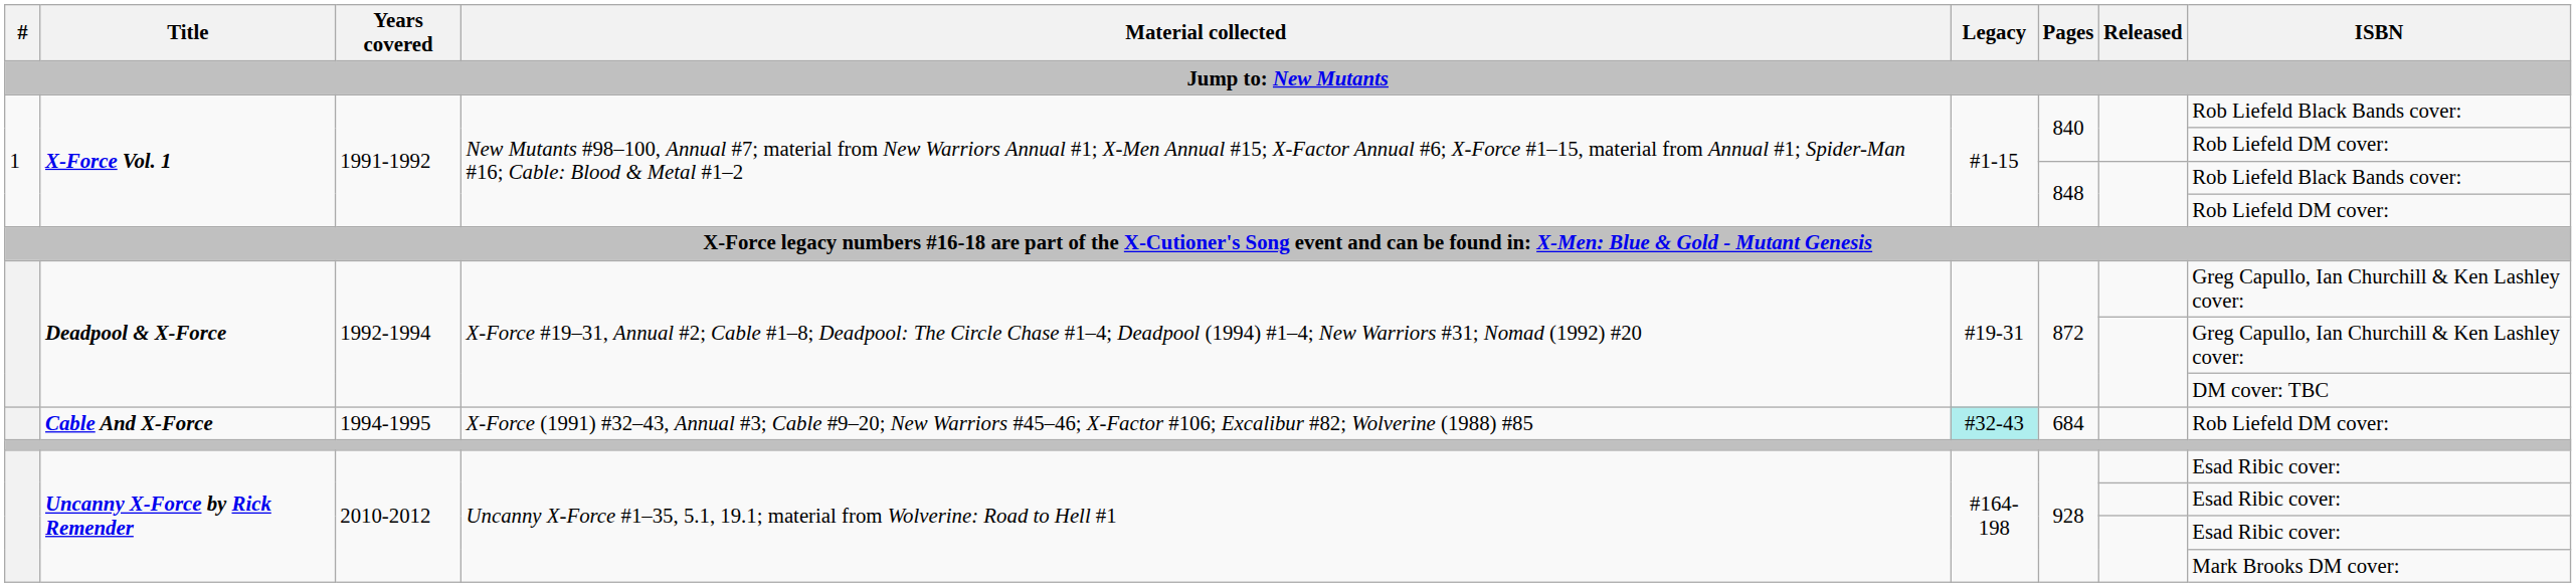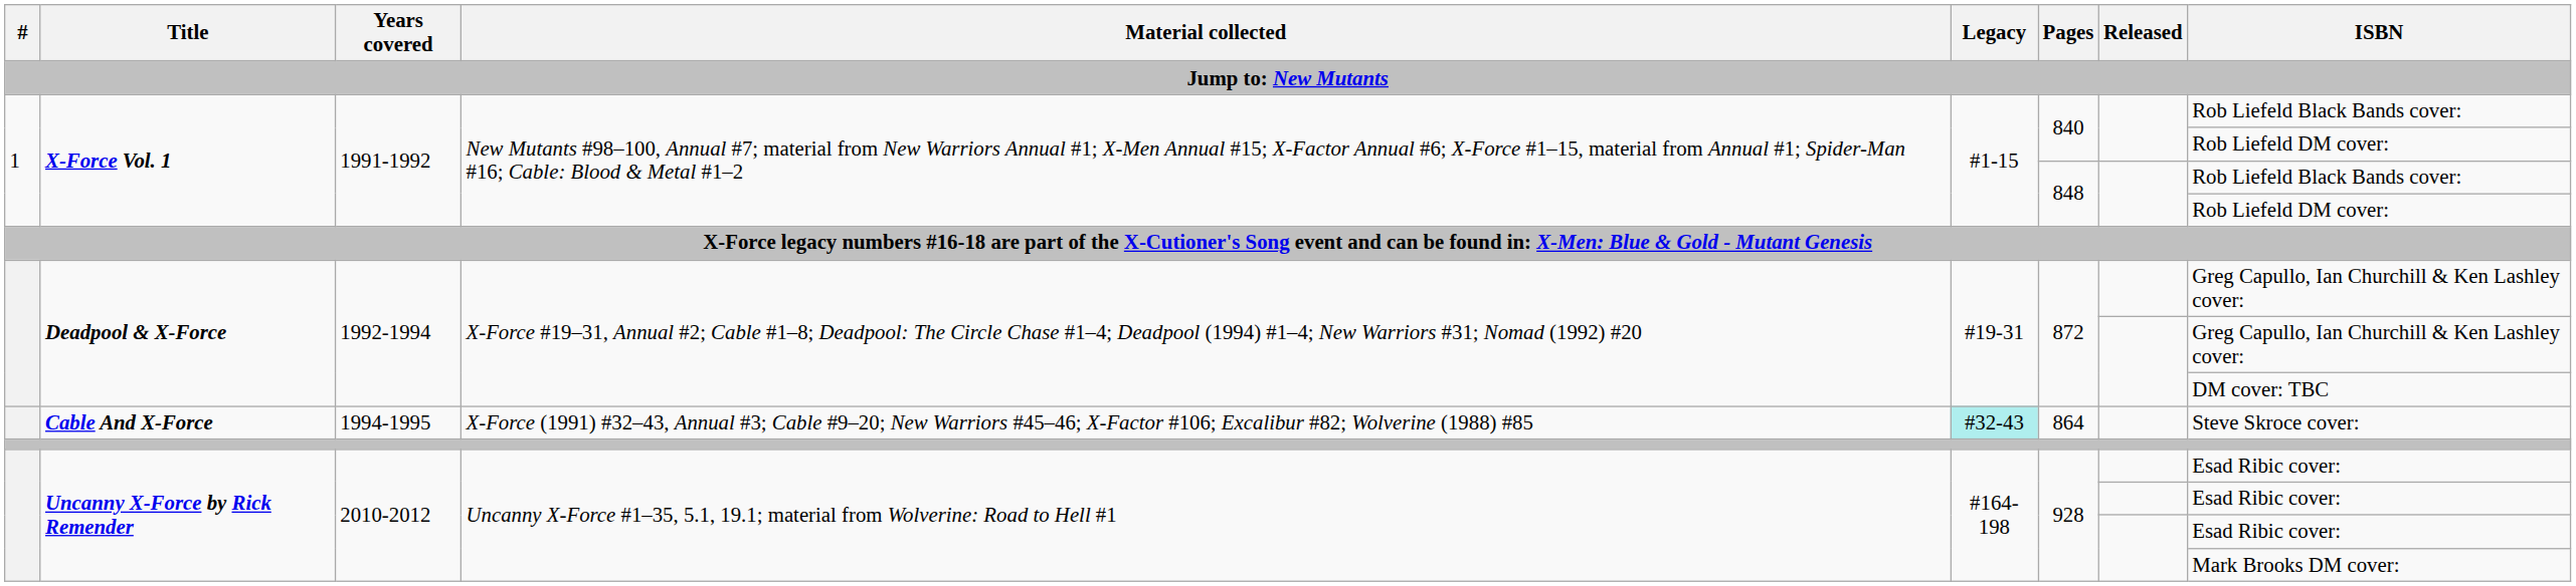 <table class="wikitable sortable" width="99%">
 <tr>
 <th class="unsortable" width="20px">#</th>
 <th>Title</th>
 <th>Years covered</th>
 <th class="unsortable">Material collected</th>
 <th>Legacy</th>
 <th>Pages</th>
 <th>Released</th>
 <th class="unsortable">ISBN</th>
 </tr>
 <tr>
 <th colspan=8 style="background-color: silver;">Jump to: <a href='#'><em>New Mutants</em></a></th>
 </tr>
 <tr>
 <td rowspan=4>1</td>
 <td rowspan=4><strong><em><a href='#'>X-Force</a> Vol. 1</em></strong></td>
 <td rowspan=4>1991-1992</td>
 <td rowspan=4><em>New Mutants</em> #98–100, <em>Annual</em> #7; material from <em>New Warriors Annual</em> #1; <em>X-Men Annual</em> #15; <em>X-Factor Annual</em> #6; <em>X-Force</em> #1–15, material from <em>Annual</em> #1; <em>Spider-Man</em> #16; <em>Cable: Blood & Metal</em> #1–2</td>
 <td rowspan=4 style="text-align: center;">#1-15</td>
 <td rowspan=2 style="text-align: center;">840</td>
 <td rowspan=2></td>
 <td>Rob Liefeld Black Bands cover: </td>
 </tr>
 <tr>
 <td>Rob Liefeld DM cover: </td>
 </tr>
 <tr>
 <td rowspan=2 style="text-align: center;">848</td>
 <td rowspan=2></td>
 <td>Rob Liefeld Black Bands cover: </td>
 </tr>
 <tr>
 <td>Rob Liefeld DM cover: </td>
 </tr>
 <tr>
 <th colspan=8 style="background-color: silver;">X-Force legacy numbers #16-18 are part of the <a href='#'>X-Cutioner's Song</a> event and can be found in: <em><a href='#'>X-Men: Blue & Gold - Mutant Genesis</a></em></th>
 </tr>
 <tr>
 <th style="background-color: light grey;" rowspan=3></th>
 <td rowspan=3><strong><em>Deadpool & X-Force</em></strong></td>
 <td rowspan=3>1992-1994</td>
 <td rowspan=3><em>X-Force</em> #19–31, <em>Annual</em> #2; <em>Cable</em> #1–8; <em>Deadpool: The Circle Chase</em> #1–4; <em>Deadpool</em> (1994) #1–4; <em>New Warriors</em> #31; <em>Nomad</em> (1992) #20</td>
 <td rowspan=3 style="text-align: center;">#19-31</td>
 <td rowspan=3 style="text-align: center;">872</td>
 <td></td>
 <td>Greg Capullo, Ian Churchill & Ken Lashley cover: </td>
 </tr>
 <tr>
 <td rowspan=2></td>
 <td>Greg Capullo, Ian Churchill & Ken Lashley cover: </td>
 </tr>
 <tr>
 <td>DM cover: TBC</td>
 </tr>
 <tr>
 <th style="background-color: light grey;"></th>
 <td><strong><em><a href='#'>Cable</a> And X-Force</em></strong></td>
 <td>1994-1995</td>
 <td><em>X-Force</em> (1991) #32–43, <em>Annual</em> #3; <em>Cable</em> #9–20; <em>New Warriors</em> #45–46; <em>X-Factor</em> #106; <em>Excalibur</em> #82; <em>Wolverine</em> (1988) #85</td>
 <td style="background: paleturquoise; text-align: center;">#32-43</td>
-<td style="text-align: center;">684</td>
+<td style="text-align: center;">864</td>
 <td></td>
-<td>Rob Liefeld DM cover: </td>
+<td>Steve Skroce cover: </td>
 </tr>
 <tr>
 <th colspan=8 style="background-color: silver;"></th>
 </tr>
 <tr>
 <th rowspan=4 style="background-color: light grey;"></th>
 <td rowspan=4><strong><em><a href='#'>Uncanny X-Force</a> by <a href='#'>Rick Remender</a></em></strong></td>
 <td rowspan=4>2010-2012</td>
 <td rowspan=4><em>Uncanny X-Force</em> #1–35, 5.1, 19.1; material from <em>Wolverine: Road to Hell</em> #1</td>
 <td rowspan=4 style="text-align: center;">#164-198</td>
 <td rowspan=4 style="text-align: center;">928</td>
 <td></td>
 <td>Esad Ribic cover: </td>
 </tr>
 <tr>
 <td></td>
 <td>Esad Ribic cover: </td>
 </tr>
 <tr>
 <td rowspan=2></td>
 <td>Esad Ribic cover: </td>
 </tr>
 <tr>
 <td>Mark Brooks DM cover: </td>
 </tr>
 </table>
